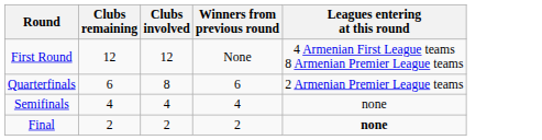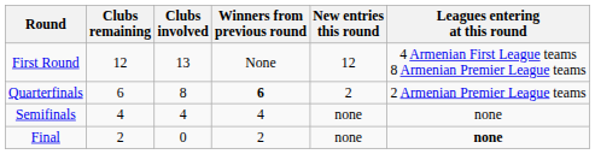 <table class="wikitable" style="text-align:center">
 <tr>
 <th>Round</th>
 <th>Clubs<br>remaining</th>
 <th>Clubs<br>involved</th>
 <th>Winners from<br>previous round</th>
+<th>New entries<br>this round</th>
 <th>Leagues entering<br>at this round</th>
 </tr>
 <tr>
 <td><a href='#'>First Round</a></td>
 <td>12</td>
+<td>13</td>
+<td>None</td>
 <td>12</td>
-<td>None</td>
 <td>4 <a href='#'>Armenian First League</a> teams <br> 8 <a href='#'>Armenian Premier League</a> teams</td>
 </tr>
 <tr>
 <td><a href='#'>Quarterfinals</a></td>
 <td>6</td>
 <td>8</td>
-<td>6</td>
+<td><strong>6</strong></td>
+<td>2</td>
 <td>2 <a href='#'>Armenian Premier League</a> teams</td>
 </tr>
 <tr>
 <td><a href='#'>Semifinals</a></td>
 <td>4</td>
 <td>4</td>
 <td>4</td>
 <td>none</td>
+<td>none</td>
 </tr>
 <tr>
 <td><a href='#'>Final</a></td>
 <td>2</td>
+<td>0</td>
 <td>2</td>
-<td>2</td>
+<td>none</td>
 <td><strong>none</strong></td>
 </tr>
 </table>
